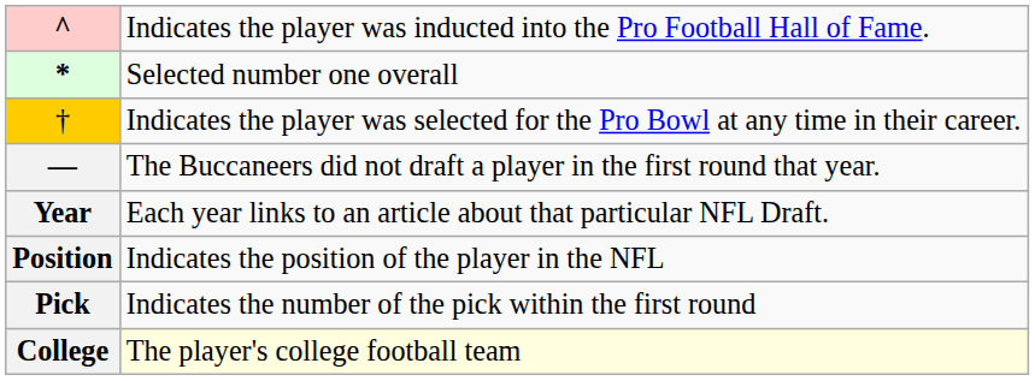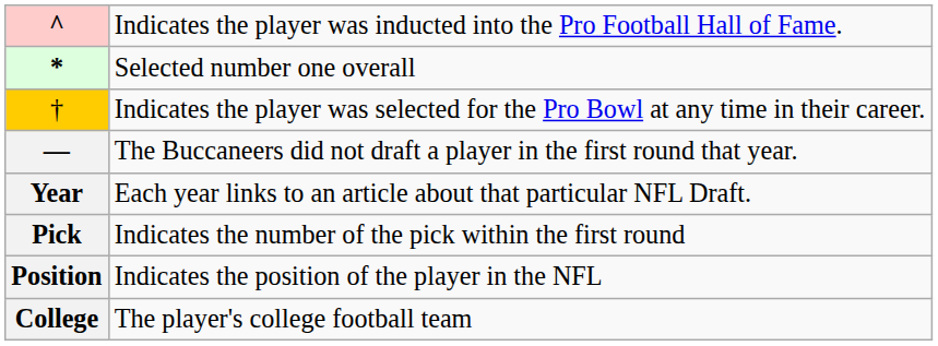 <table class="wikitable">
 <tr>
 <th scope="row" style="background:#FFCCCC">^</th>
 <td>Indicates the player was inducted into the <a href='#'>Pro Football Hall of Fame</a>.</td>
 </tr>
 <tr>
 <th scope="row" style="background:#DDFFDD"> * </th>
 <td>Selected number one overall</td>
 </tr>
 <tr>
 <td style="background-color:#FFCC00; border:1px solid #aaaaaa; width:2em;" align=center>†</td>
 <td>Indicates the player was selected for the <a href='#'>Pro Bowl</a> at any time in their career.</td>
 </tr>
 <tr>
 <th scope="row">—</th>
 <td>The Buccaneers did not draft a player in the first round that year.</td>
 </tr>
 <tr>
 <th scope="row">Year</th>
 <td>Each year links to an article about that particular NFL Draft.</td>
 </tr>
 <tr>
+<th scope="row">Pick</th>
+<td>Indicates the number of the pick within the first round</td>
+</tr>
+<tr>
 <th scope="row">Position</th>
 <td>Indicates the position of the player in the NFL</td>
 </tr>
 <tr>
-<th scope="row">Pick</th>
-<td>Indicates the number of the pick within the first round</td>
-</tr>
-<tr>
 <th scope="row">College</th>
-<td style="background: lightyellow;">The player's college football team</td>
+<td>The player's college football team</td>
 </tr>
 </table>
